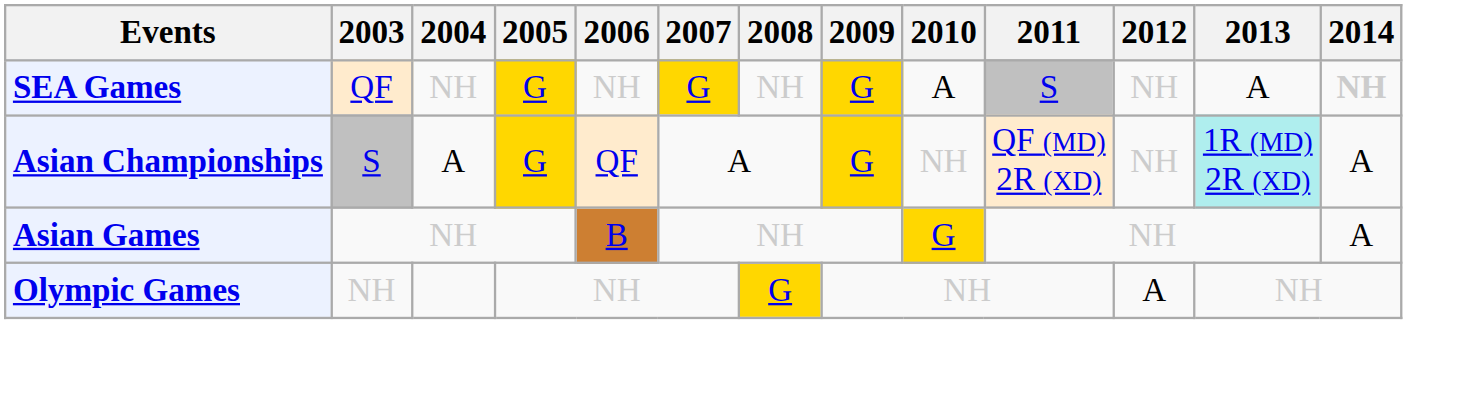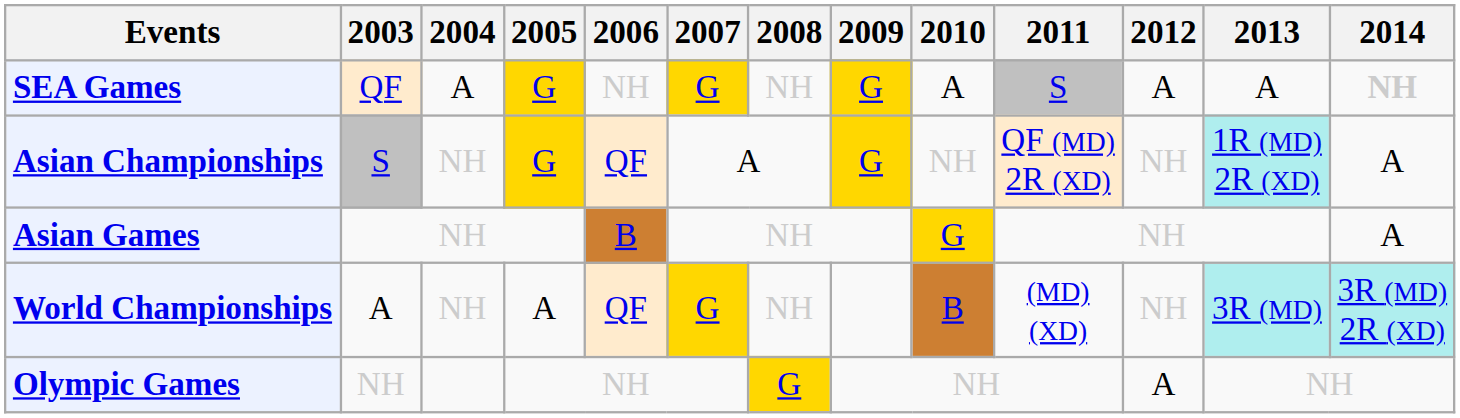 <table class="wikitable" style="font-size: 90%; text-align:center">
 <tr>
 <th>Events</th>
 <th>2003</th>
 <th>2004</th>
 <th>2005</th>
 <th>2006</th>
 <th>2007</th>
 <th>2008</th>
 <th>2009</th>
 <th>2010</th>
 <th>2011</th>
 <th>2012</th>
 <th>2013</th>
 <th>2014</th>
 </tr>
 <tr>
 <td bgcolor="#ECF2FF"; align="left"><strong><a href='#'>SEA Games</a></strong></td>
 <td bgcolor=FFEBCD><a href='#'>QF</a></td>
-<td style=color:#ccc>NH</td>
+<td>A</td>
 <td bgcolor=gold><a href='#'>G</a></td>
 <td style=color:#ccc>NH</td>
 <td bgcolor=gold><a href='#'>G</a></td>
 <td style=color:#ccc>NH</td>
 <td bgcolor=gold><a href='#'>G</a></td>
 <td>A</td>
 <td bgcolor=silver><a href='#'>S</a></td>
-<td style=color:#ccc>NH</td>
+<td>A</td>
 <td>A</td>
 <td style=color:#ccc><strong>NH</strong></td>
 </tr>
 <tr>
 <td bgcolor="#ECF2FF"; align="left"><strong><a href='#'>Asian Championships</a></strong></td>
 <td bgcolor=silver><a href='#'>S</a></td>
-<td>A</td>
+<td style=color:#ccc>NH</td>
 <td bgcolor=gold><a href='#'>G</a></td>
 <td bgcolor=FFEBCD><a href='#'>QF</a></td>
 <td colspan="2">A</td>
 <td bgcolor=gold><a href='#'>G</a></td>
 <td style=color:#ccc>NH</td>
 <td bgcolor=FFEBCD><a href='#'>QF <small>(MD)</small></a><br><a href='#'>2R <small>(XD)</small></a></td>
 <td style=color:#ccc>NH</td>
 <td bgcolor=AFEEEE><a href='#'>1R <small>(MD)</small></a><br><a href='#'>2R <small>(XD)</small></a></td>
 <td>A</td>
 </tr>
 <tr>
 <td bgcolor="#ECF2FF"; align="left"><strong><a href='#'>Asian Games</a></strong></td>
 <td colspan="3" style=color:#ccc>NH</td>
 <td bgcolor=CD7F32><a href='#'>B</a></td>
 <td colspan="3" style=color:#ccc>NH</td>
 <td bgcolor=gold><a href='#'>G</a></td>
 <td colspan="3" style=color:#ccc>NH</td>
 <td>A</td>
 </tr>
 <tr>
+<td bgcolor="#ECF2FF"; align="left"><strong><a href='#'>World Championships</a></strong></td>
+<td>A</td>
+<td style=color:#ccc>NH</td>
+<td>A</td>
+<td bgcolor=FFEBCD><a href='#'>QF</a></td>
+<td bgcolor=gold><a href='#'>G</a></td>
+<td style=color:#ccc>NH</td>
+<td><a href='#'></a></td>
+<td bgcolor=CD7F32><a href='#'>B</a></td>
+<td><a href='#'> <small>(MD)</small></a><br> <a href='#'> <small>(XD)</small></a></td>
+<td style=color:#ccc>NH</td>
+<td bgcolor=AFEEEE><a href='#'>3R <small>(MD)</small></a></td>
+<td bgcolor=AFEEEE><a href='#'>3R <small>(MD)</small></a><br> <a href='#'>2R <small>(XD)</small></a></td>
+</tr>
+<tr>
 <td bgcolor="#ECF2FF"; align="left"><strong><a href='#'>Olympic Games</a></strong></td>
 <td style=color:#ccc>NH</td>
 <td></td>
 <td colspan="3" style=color:#ccc>NH</td>
 <td bgcolor=gold><a href='#'>G</a></td>
 <td colspan="3" style=color:#ccc>NH</td>
 <td>A</td>
 <td colspan="2" style=color:#ccc>NH</td>
 </tr>
 </table>
